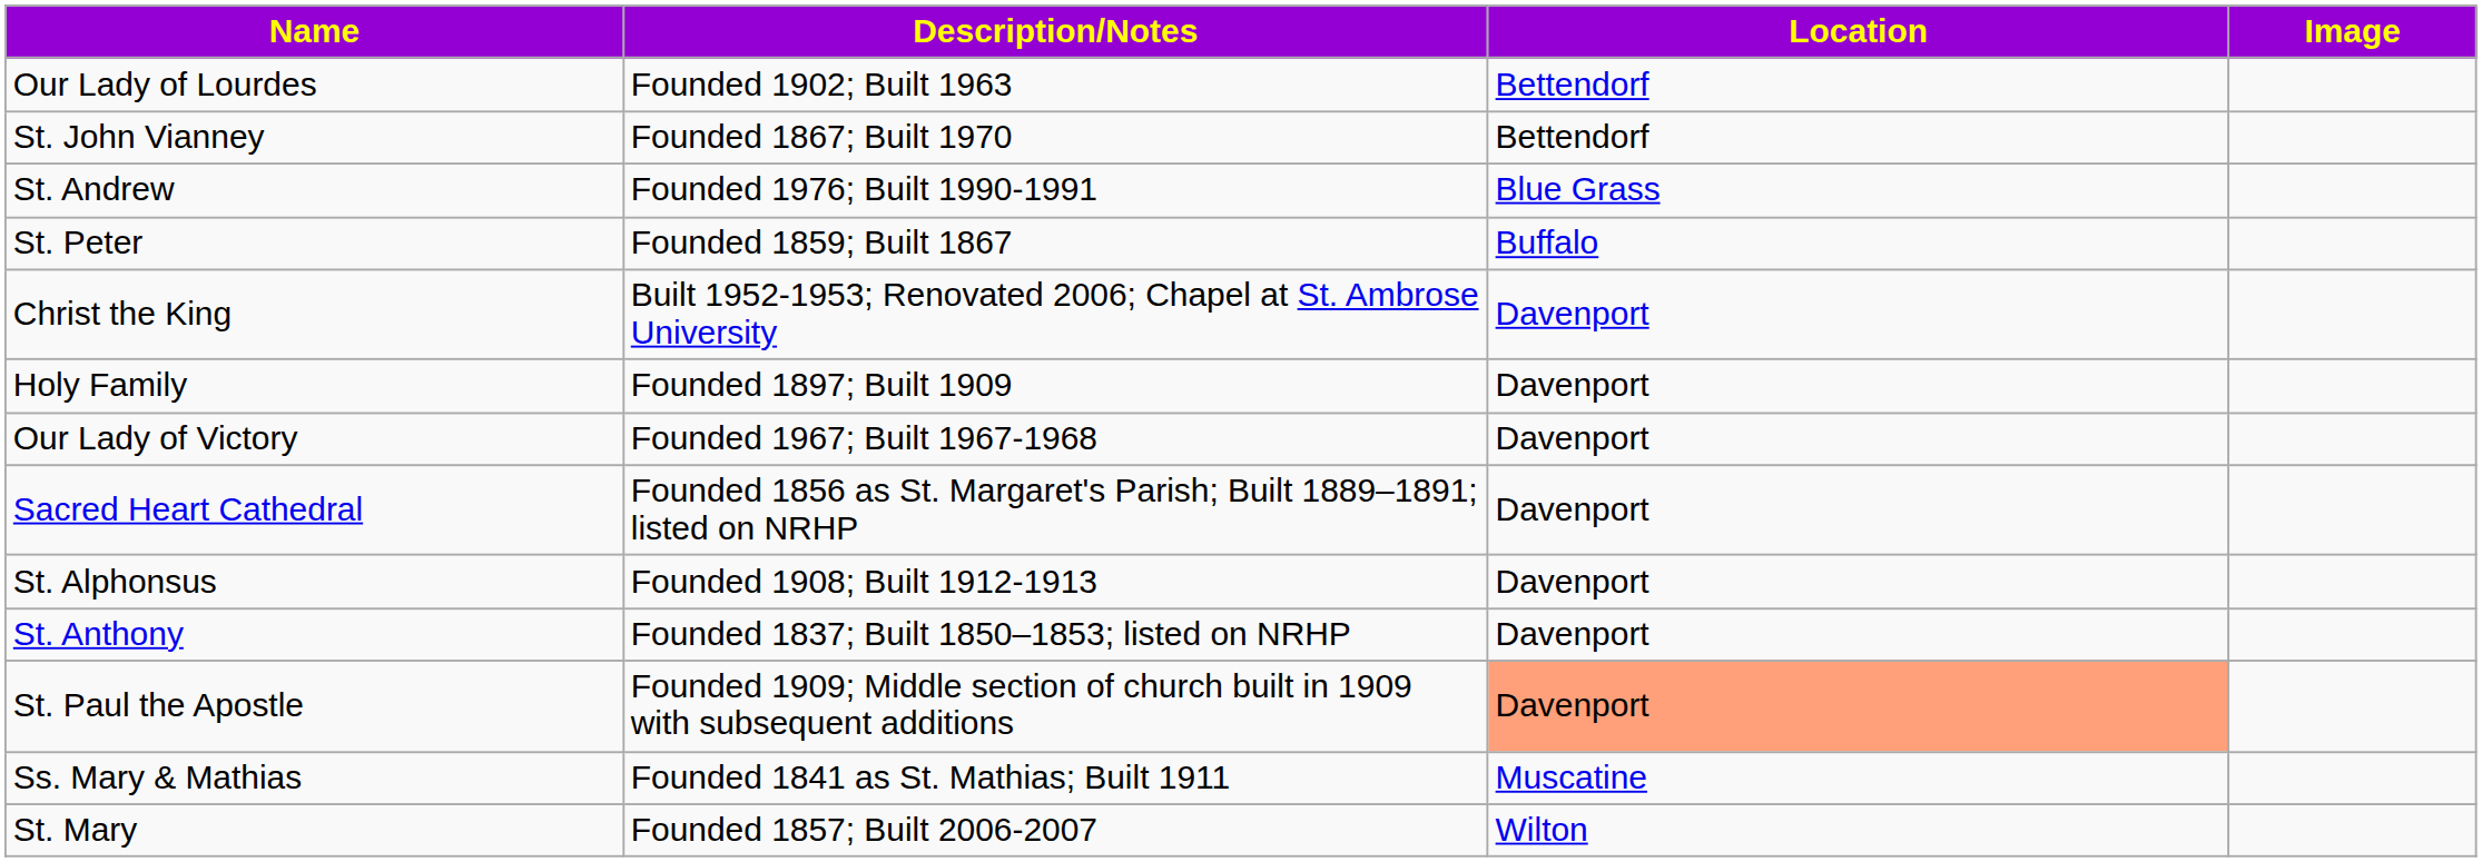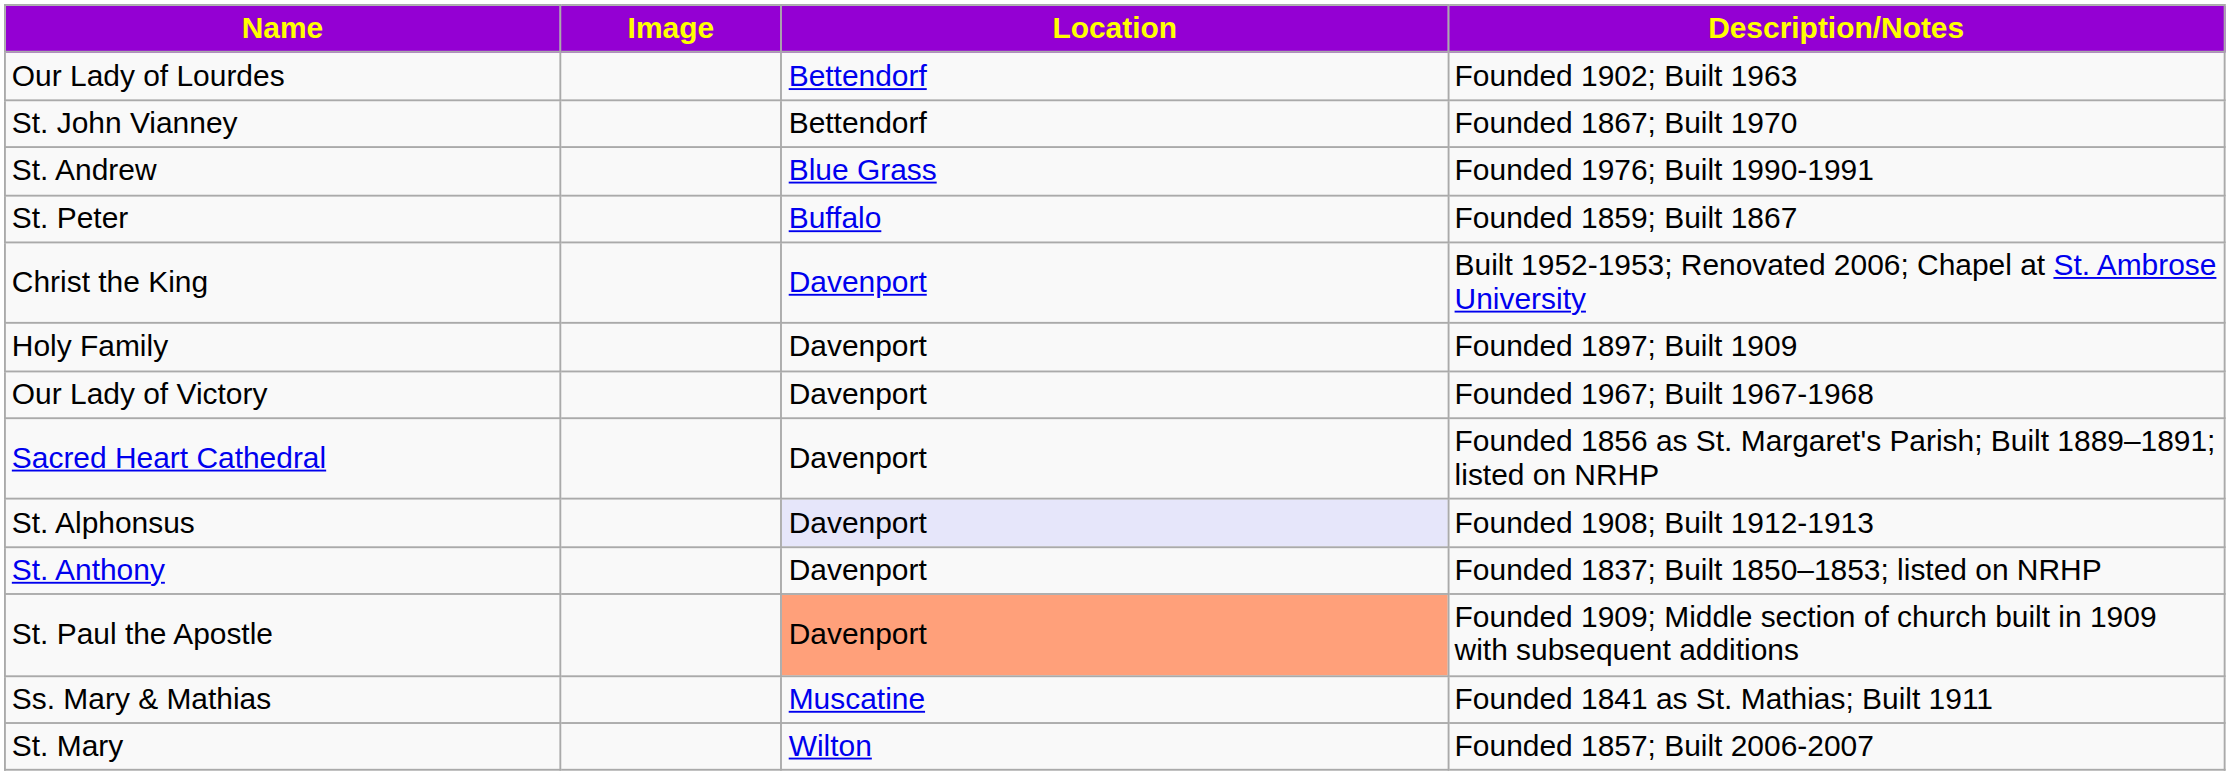 <table class="wikitable sortable" style="width:75%">
 <tr>
 <th style="background:darkviolet; color:yellow;" width="25%"><strong>Name</strong></th>
+<th style="background:darkviolet; color:yellow;" width="10%"><strong>Image</strong></th>
+<th style="background:darkviolet; color:yellow;" width="30%"><strong>Location</strong></th>
 <th style="background:darkviolet; color:yellow;" width="35%"><strong>Description/Notes</strong></th>
-<th style="background:darkviolet; color:yellow;" width="30%"><strong>Location</strong></th>
-<th style="background:darkviolet; color:yellow;" width="10%"><strong>Image</strong></th>
 </tr>
 <tr>
 <td>Our Lady of Lourdes</td>
+<td></td>
+<td><a href='#'>Bettendorf</a></td>
 <td>Founded 1902; Built 1963</td>
-<td><a href='#'>Bettendorf</a></td>
-<td></td>
 </tr>
 <tr>
 <td>St. John Vianney</td>
+<td></td>
+<td>Bettendorf</td>
 <td>Founded 1867; Built 1970</td>
-<td>Bettendorf</td>
-<td></td>
 </tr>
 <tr>
 <td>St. Andrew</td>
+<td></td>
+<td><a href='#'>Blue Grass</a></td>
 <td>Founded 1976; Built 1990-1991</td>
-<td><a href='#'>Blue Grass</a></td>
-<td></td>
 </tr>
 <tr>
 <td>St. Peter</td>
+<td></td>
+<td><a href='#'>Buffalo</a></td>
 <td>Founded 1859; Built 1867</td>
-<td><a href='#'>Buffalo</a></td>
-<td></td>
 </tr>
 <tr>
 <td>Christ the King</td>
+<td></td>
+<td><a href='#'>Davenport</a></td>
 <td>Built 1952-1953; Renovated 2006; Chapel at <a href='#'>St. Ambrose University</a></td>
-<td><a href='#'>Davenport</a></td>
-<td></td>
 </tr>
 <tr>
 <td>Holy Family</td>
+<td></td>
+<td>Davenport</td>
 <td>Founded 1897; Built 1909</td>
-<td>Davenport</td>
-<td></td>
 </tr>
 <tr>
 <td>Our Lady of Victory</td>
+<td></td>
+<td>Davenport</td>
 <td>Founded 1967; Built 1967-1968</td>
-<td>Davenport</td>
-<td></td>
 </tr>
 <tr>
 <td><a href='#'>Sacred Heart Cathedral</a></td>
+<td></td>
+<td>Davenport</td>
 <td>Founded 1856 as St. Margaret's Parish; Built 1889–1891; listed on NRHP</td>
-<td>Davenport</td>
-<td></td>
 </tr>
 <tr>
 <td>St. Alphonsus</td>
+<td></td>
+<td style="background: lavender;">Davenport</td>
 <td>Founded 1908; Built 1912-1913</td>
-<td>Davenport</td>
-<td></td>
 </tr>
 <tr>
 <td><a href='#'>St. Anthony</a></td>
+<td></td>
+<td>Davenport</td>
 <td>Founded 1837; Built 1850–1853; listed on NRHP</td>
-<td>Davenport</td>
-<td></td>
 </tr>
 <tr>
 <td>St. Paul the Apostle</td>
+<td></td>
+<td style="background: lightsalmon;">Davenport</td>
 <td>Founded 1909; Middle section of church built in 1909 with subsequent additions</td>
-<td style="background: lightsalmon;">Davenport</td>
-<td></td>
 </tr>
 <tr>
 <td>Ss. Mary & Mathias</td>
+<td></td>
+<td><a href='#'>Muscatine</a></td>
 <td>Founded 1841 as St. Mathias; Built 1911</td>
-<td><a href='#'>Muscatine</a></td>
-<td></td>
 </tr>
 <tr>
 <td>St. Mary</td>
+<td></td>
+<td><a href='#'>Wilton</a></td>
 <td>Founded 1857; Built 2006-2007</td>
-<td><a href='#'>Wilton</a></td>
-<td></td>
 </tr>
 </table>
